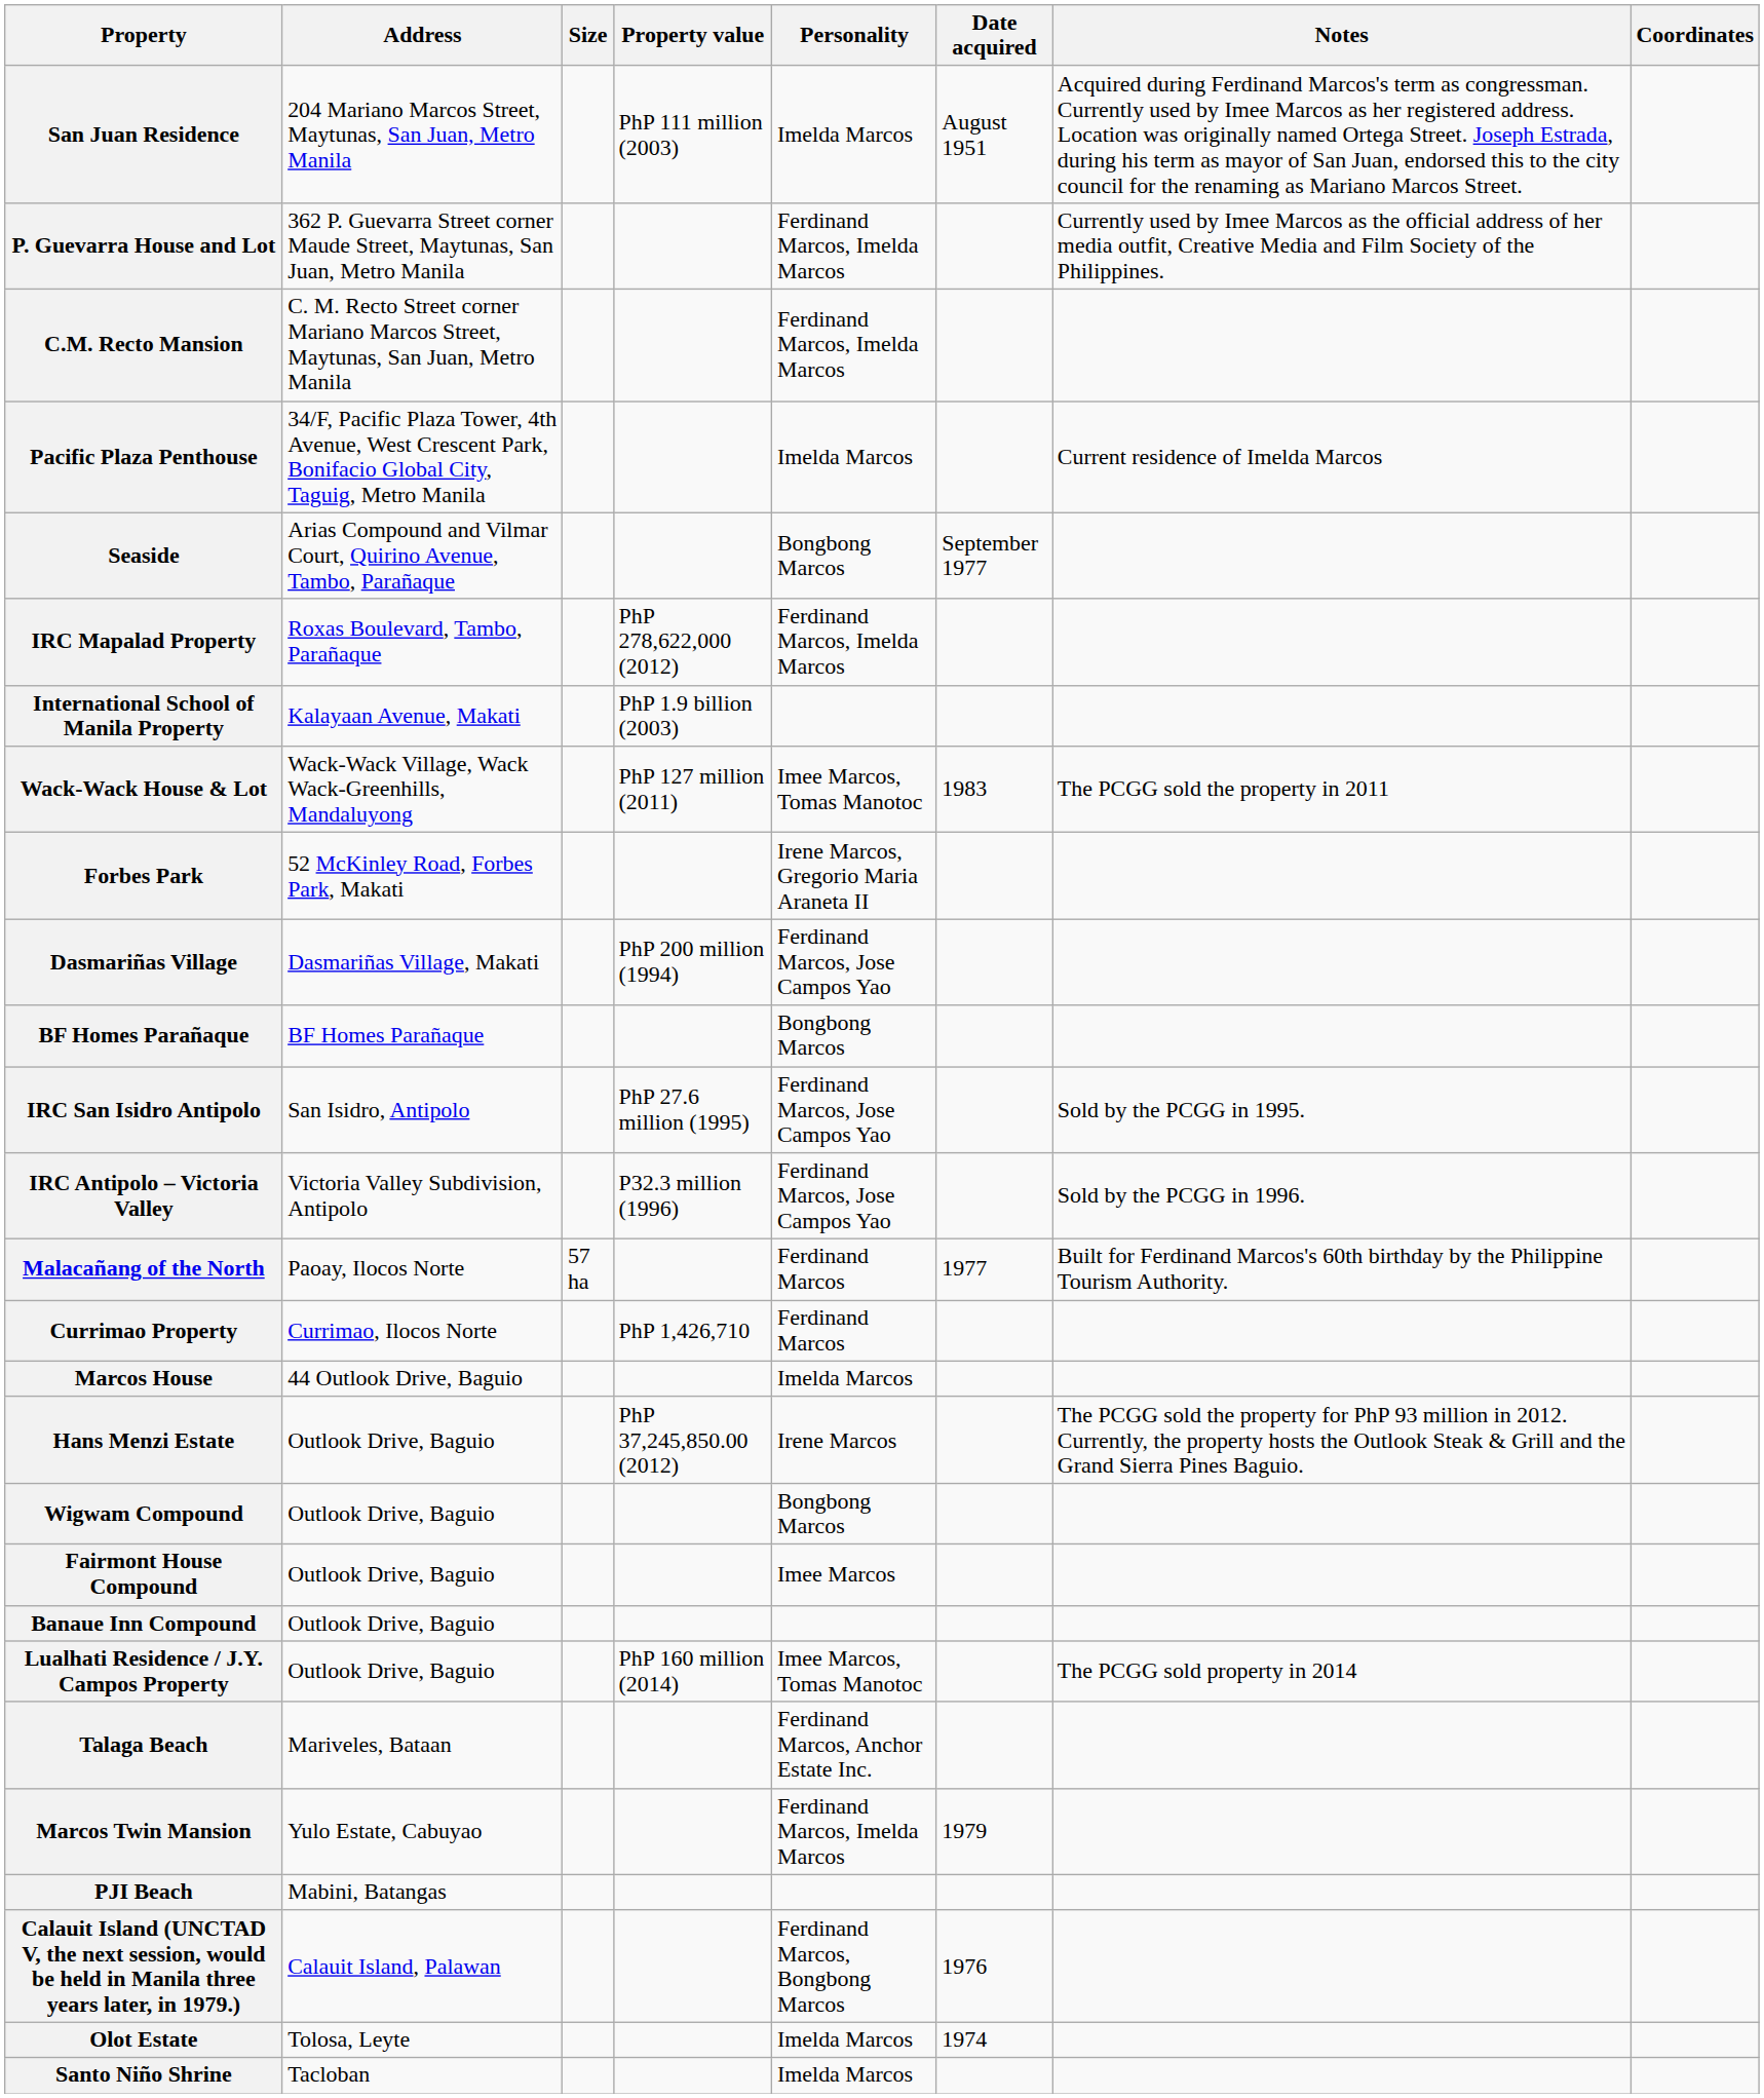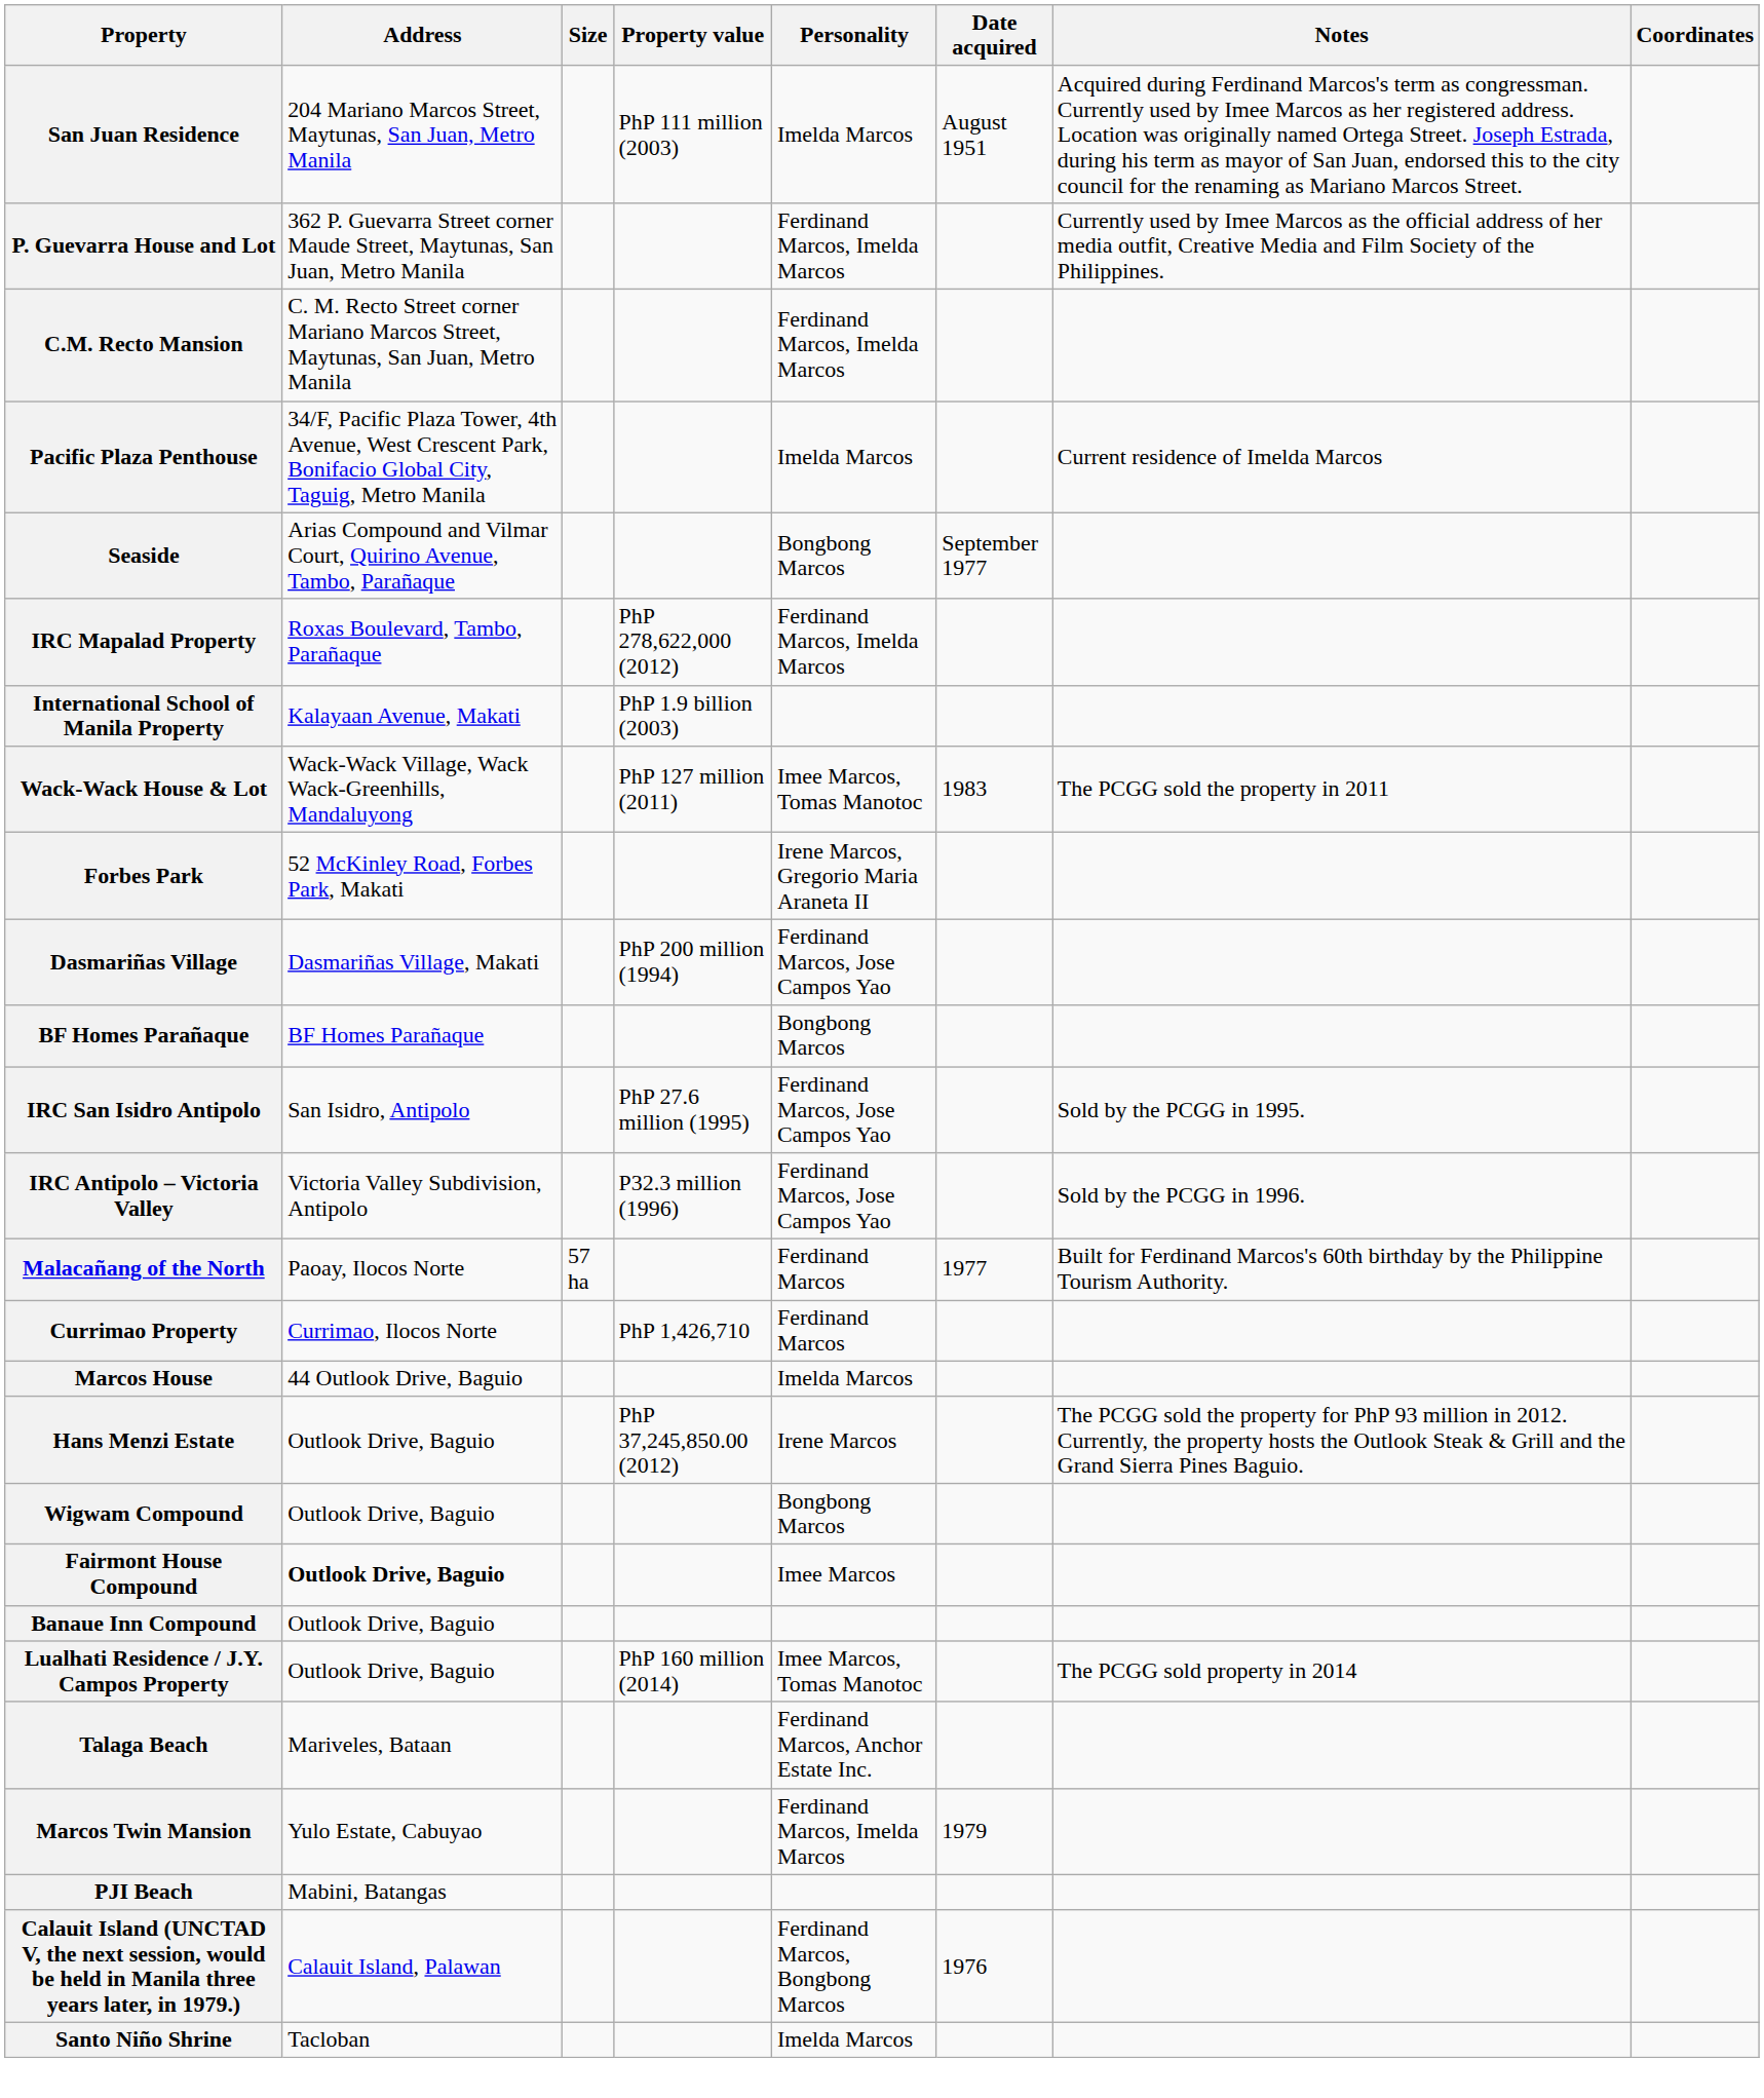 <table class="wikitable sortable">
 <tr>
 <th scope="col">Property</th>
 <th scope="col">Address</th>
 <th scope="col">Size</th>
 <th scope="col">Property value</th>
 <th scope="col">Personality</th>
 <th scope="col">Date acquired</th>
 <th scope="col" class="unsortable">Notes</th>
 <th scope="col" class="unsortable">Coordinates</th>
 </tr>
 <tr>
 <th scope="row">San Juan Residence</th>
 <td>204 Mariano Marcos Street, Maytunas, <a href='#'>San Juan, Metro Manila</a></td>
 <td></td>
 <td>PhP 111 million (2003)</td>
 <td>Imelda Marcos</td>
 <td>August 1951</td>
 <td>Acquired during Ferdinand Marcos's term as congressman. Currently used by Imee Marcos as her registered address. Location was originally named Ortega Street. <a href='#'>Joseph Estrada</a>, during his term as mayor of San Juan, endorsed this to the city council for the renaming as Mariano Marcos Street.</td>
 <td></td>
 </tr>
 <tr>
 <th scope="row">P. Guevarra House and Lot</th>
 <td>362 P. Guevarra Street corner Maude Street, Maytunas, San Juan, Metro Manila</td>
 <td></td>
 <td></td>
 <td>Ferdinand Marcos, Imelda Marcos</td>
 <td></td>
 <td>Currently used by Imee Marcos as the official address of her media outfit, Creative Media and Film Society of the Philippines.</td>
 <td></td>
 </tr>
 <tr>
 <th scope="row">C.M. Recto Mansion</th>
 <td>C. M. Recto Street corner Mariano Marcos Street, Maytunas, San Juan, Metro Manila</td>
 <td></td>
 <td></td>
 <td>Ferdinand Marcos, Imelda Marcos</td>
 <td></td>
 <td></td>
 <td></td>
 </tr>
 <tr>
 <th scope="row">Pacific Plaza Penthouse</th>
 <td>34/F, Pacific Plaza Tower, 4th Avenue, West Crescent Park, <a href='#'>Bonifacio Global City</a>, <a href='#'>Taguig</a>, Metro Manila</td>
 <td></td>
 <td></td>
 <td>Imelda Marcos</td>
 <td></td>
 <td>Current residence of Imelda Marcos</td>
 <td></td>
 </tr>
 <tr>
 <th scope="row">Seaside</th>
 <td>Arias Compound and Vilmar Court, <a href='#'>Quirino Avenue</a>, <a href='#'>Tambo</a>, <a href='#'>Parañaque</a></td>
 <td></td>
 <td></td>
 <td>Bongbong Marcos</td>
 <td>September 1977</td>
 <td></td>
 <td></td>
 </tr>
 <tr>
 <th scope="row">IRC Mapalad Property</th>
 <td><a href='#'>Roxas Boulevard</a>, <a href='#'>Tambo</a>, <a href='#'>Parañaque</a></td>
 <td></td>
 <td>PhP 278,622,000 (2012)</td>
 <td>Ferdinand Marcos, Imelda Marcos</td>
 <td></td>
 <td></td>
 <td></td>
 </tr>
 <tr>
 <th scope="row">International School of Manila Property</th>
 <td><a href='#'>Kalayaan Avenue</a>, <a href='#'>Makati</a></td>
 <td></td>
 <td>PhP 1.9 billion (2003)</td>
 <td></td>
 <td></td>
 <td></td>
 <td></td>
 </tr>
 <tr>
 <th scope="row">Wack-Wack House & Lot</th>
 <td>Wack-Wack Village, Wack Wack-Greenhills, <a href='#'>Mandaluyong</a></td>
 <td></td>
 <td>PhP 127 million (2011)</td>
 <td>Imee Marcos, Tomas Manotoc</td>
 <td>1983</td>
 <td>The PCGG sold the property in 2011</td>
 <td></td>
 </tr>
 <tr>
 <th scope="row">Forbes Park</th>
 <td>52 <a href='#'>McKinley Road</a>, <a href='#'>Forbes Park</a>, Makati</td>
 <td></td>
 <td></td>
 <td>Irene Marcos, Gregorio Maria Araneta II</td>
 <td></td>
 <td></td>
 <td></td>
 </tr>
 <tr>
 <th scope="row">Dasmariñas Village</th>
 <td><a href='#'>Dasmariñas Village</a>, Makati</td>
 <td></td>
 <td>PhP 200 million (1994)</td>
 <td>Ferdinand Marcos, Jose Campos Yao</td>
 <td></td>
 <td></td>
 <td></td>
 </tr>
 <tr>
 <th scope="row">BF Homes Parañaque</th>
 <td><a href='#'>BF Homes Parañaque</a></td>
 <td></td>
 <td></td>
 <td>Bongbong Marcos</td>
 <td></td>
 <td></td>
 <td></td>
 </tr>
 <tr>
 <th scope="row">IRC San Isidro Antipolo</th>
 <td>San Isidro, <a href='#'>Antipolo</a></td>
 <td></td>
 <td>PhP 27.6 million (1995)</td>
 <td>Ferdinand Marcos, Jose Campos Yao</td>
 <td></td>
 <td>Sold by the PCGG in 1995.</td>
 <td></td>
 </tr>
 <tr>
 <th scope="row">IRC Antipolo – Victoria Valley</th>
 <td>Victoria Valley Subdivision, Antipolo</td>
 <td></td>
 <td>P32.3 million (1996)</td>
 <td>Ferdinand Marcos, Jose Campos Yao</td>
 <td></td>
 <td>Sold by the PCGG in 1996.</td>
 <td></td>
 </tr>
 <tr>
 <th scope="row"><a href='#'>Malacañang of the North</a></th>
 <td>Paoay, Ilocos Norte</td>
 <td>57 ha</td>
 <td></td>
 <td>Ferdinand Marcos</td>
 <td>1977</td>
 <td>Built for Ferdinand Marcos's 60th birthday by the Philippine Tourism Authority.</td>
 <td></td>
 </tr>
 <tr>
 <th scope="row">Currimao Property</th>
 <td><a href='#'>Currimao</a>, Ilocos Norte</td>
 <td></td>
 <td>PhP 1,426,710</td>
 <td>Ferdinand Marcos</td>
 <td></td>
 <td></td>
 <td></td>
 </tr>
 <tr>
 <th scope="row">Marcos House</th>
 <td>44 Outlook Drive, Baguio</td>
 <td></td>
 <td></td>
 <td>Imelda Marcos</td>
 <td></td>
 <td></td>
 <td></td>
 </tr>
 <tr>
 <th scope="row">Hans Menzi Estate</th>
 <td>Outlook Drive, Baguio</td>
 <td></td>
 <td>PhP 37,245,850.00 (2012)</td>
 <td>Irene Marcos</td>
 <td></td>
 <td>The PCGG sold the property for PhP 93 million in 2012. Currently, the property hosts the Outlook Steak & Grill and the Grand Sierra Pines Baguio.</td>
 <td></td>
 </tr>
 <tr>
 <th scope="row">Wigwam Compound</th>
 <td>Outlook Drive, Baguio</td>
 <td></td>
 <td></td>
 <td>Bongbong Marcos</td>
 <td></td>
 <td></td>
 <td></td>
 </tr>
 <tr>
 <th scope="row">Fairmont House Compound</th>
-<td>Outlook Drive, Baguio</td>
+<td><strong>Outlook Drive, Baguio</strong></td>
 <td></td>
 <td></td>
 <td>Imee Marcos</td>
 <td></td>
 <td></td>
 <td></td>
 </tr>
 <tr>
 <th scope="row">Banaue Inn Compound</th>
 <td>Outlook Drive, Baguio</td>
 <td></td>
 <td></td>
 <td></td>
 <td></td>
 <td></td>
 <td></td>
 </tr>
 <tr>
 <th scope="row">Lualhati Residence / J.Y. Campos Property</th>
 <td>Outlook Drive, Baguio</td>
 <td></td>
 <td>PhP 160 million (2014)</td>
 <td>Imee Marcos, Tomas Manotoc</td>
 <td></td>
 <td>The PCGG sold property in 2014</td>
 <td></td>
 </tr>
 <tr>
 <th scope="row">Talaga Beach</th>
 <td>Mariveles, Bataan</td>
 <td></td>
 <td></td>
 <td>Ferdinand Marcos, Anchor Estate Inc.</td>
 <td></td>
 <td></td>
 <td></td>
 </tr>
 <tr>
 <th scope="row">Marcos Twin Mansion</th>
 <td>Yulo Estate, Cabuyao</td>
 <td></td>
 <td></td>
 <td>Ferdinand Marcos, Imelda Marcos</td>
 <td>1979</td>
 <td></td>
 <td></td>
 </tr>
 <tr>
 <th scope="row">PJI Beach</th>
 <td>Mabini, Batangas</td>
 <td></td>
 <td></td>
 <td></td>
 <td></td>
 <td></td>
 <td></td>
 </tr>
 <tr>
 <th scope="row">Calauit Island (UNCTAD V, the next session, would be held in Manila three years later, in 1979.)</th>
 <td><a href='#'>Calauit Island</a>, <a href='#'>Palawan</a></td>
 <td></td>
 <td></td>
 <td>Ferdinand Marcos, Bongbong Marcos</td>
 <td>1976</td>
 <td></td>
 <td></td>
 </tr>
 <tr>
-<th scope="row">Olot Estate</th>
-<td>Tolosa, Leyte</td>
-<td></td>
-<td></td>
-<td>Imelda Marcos</td>
-<td>1974</td>
-<td></td>
-<td></td>
-</tr>
-<tr>
 <th scope="row">Santo Niño Shrine</th>
 <td>Tacloban</td>
 <td></td>
 <td></td>
 <td>Imelda Marcos</td>
 <td></td>
 <td></td>
 <td></td>
 </tr>
 </table>
